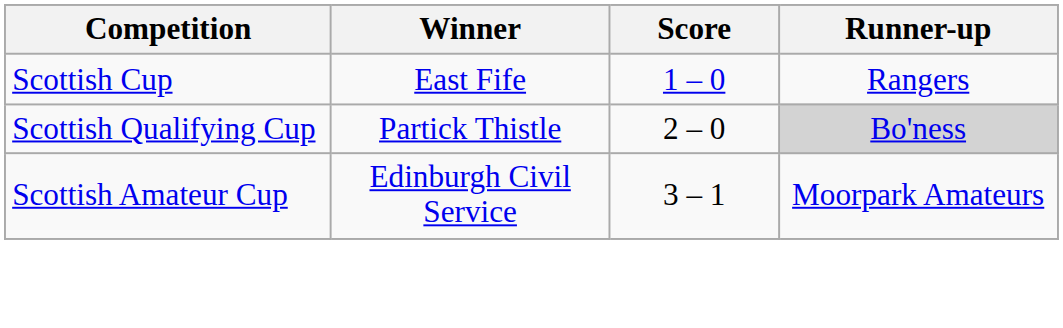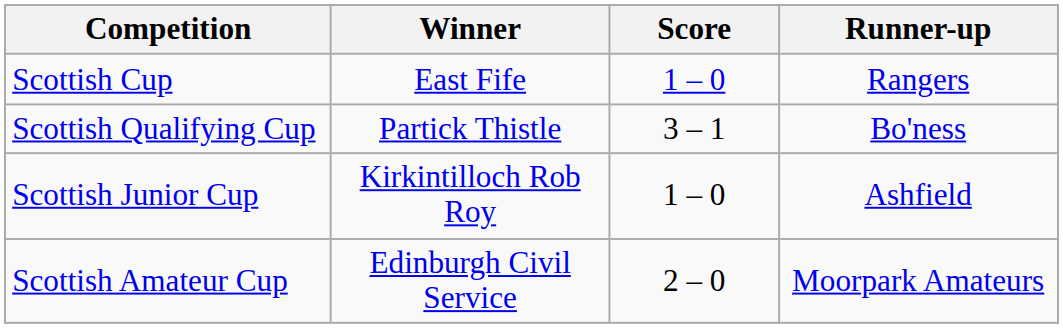 <table class="wikitable" style="text-align: center;">
 <tr>
 <th width=160>Competition</th>
 <th width=135>Winner</th>
 <th width=80>Score</th>
 <th width=135>Runner-up</th>
 </tr>
 <tr>
 <td align=left><a href='#'>Scottish Cup</a></td>
 <td><a href='#'>East Fife</a></td>
 <td><a href='#'>1 – 0</a></td>
 <td><a href='#'>Rangers</a></td>
 </tr>
 <tr>
 <td align=left><a href='#'>Scottish Qualifying Cup</a></td>
 <td><a href='#'>Partick Thistle</a></td>
-<td>2 – 0</td>
-<td style="background: lightgrey;"><a href='#'>Bo'ness</a></td>
+<td>3 – 1</td>
+<td><a href='#'>Bo'ness</a></td>
+</tr>
+<tr>
+<td align=left><a href='#'>Scottish Junior Cup</a></td>
+<td><a href='#'>Kirkintilloch Rob Roy</a></td>
+<td>1 – 0</td>
+<td><a href='#'>Ashfield</a></td>
 </tr>
 <tr>
 <td align=left><a href='#'>Scottish Amateur Cup</a></td>
 <td><a href='#'>Edinburgh Civil Service</a></td>
-<td>3 – 1</td>
+<td>2 – 0</td>
 <td><a href='#'>Moorpark Amateurs</a></td>
 </tr>
 </table>
